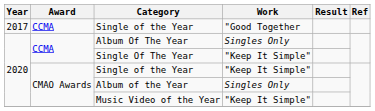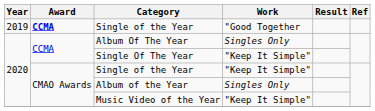 <table class="wikitable">
 <tr>
 <th>Year</th>
 <th>Award</th>
 <th>Category</th>
 <th>Work</th>
 <th>Result</th>
 <th>Ref</th>
 </tr>
 <tr>
-<td>2017</td>
-<td><a href='#'>CCMA</a></td>
+<td>2019</td>
+<td><strong><a href='#'>CCMA</a></strong></td>
 <td>Single of the Year</td>
 <td>"Good Together</td>
 <td></td>
 <td></td>
 </tr>
 <tr>
 <td rowspan=5>2020</td>
 <td rowspan=2><a href='#'>CCMA</a></td>
 <td>Album Of The Year</td>
 <td><em>Singles Only</em></td>
 <td></td>
 <td rowspan=2></td>
 </tr>
 <tr>
 <td>Single Of The Year</td>
 <td>"Keep It Simple"</td>
 <td></td>
 </tr>
 <tr>
 <td rowspan="3">CMAO Awards</td>
 <td>Single of the Year</td>
 <td>"Keep It Simple"</td>
 <td></td>
 <td rowspan="3"></td>
 </tr>
 <tr>
 <td>Album of the Year</td>
 <td><em>Singles Only</em></td>
 <td></td>
 </tr>
 <tr>
 <td>Music Video of the Year</td>
 <td>"Keep It Simple"</td>
 <td></td>
 </tr>
 <tr>
 </tr>
 </table>
